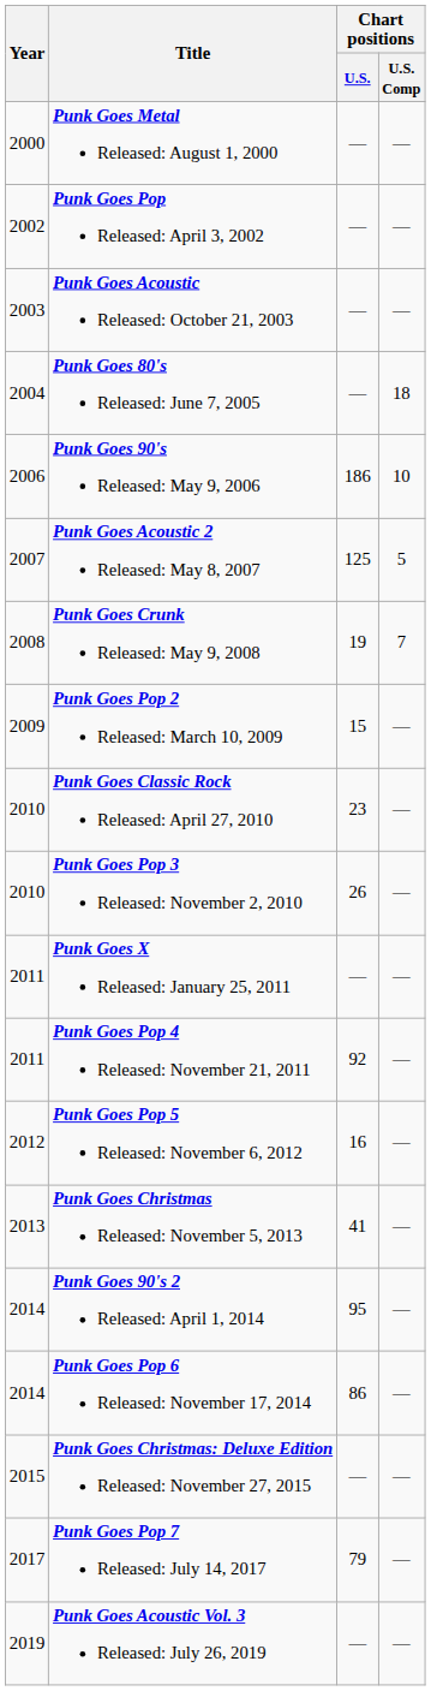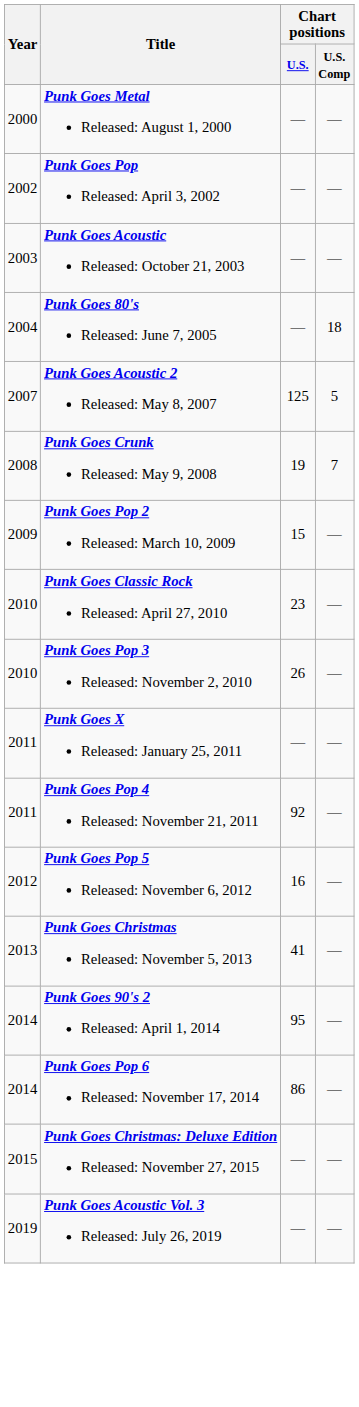 <table class="wikitable" style="text-align: center;">
 <tr>
 <th rowspan="2">Year</th>
 <th rowspan="2">Title</th>
 <th colspan="2">Chart positions</th>
 </tr>
 <tr>
 <th width="30"><small><a href='#'>U.S.</a></small></th>
 <th width="30"><small>U.S. Comp</small></th>
 </tr>
 <tr>
 <td>2000</td>
 <td align="left"><strong><em><a href='#'>Punk Goes Metal</a></em></strong><br><ul><li>Released: August 1, 2000</li></ul></td>
 <td align="center">—</td>
 <td align="center">—</td>
 </tr>
 <tr>
 <td>2002</td>
 <td align="left"><strong><em><a href='#'>Punk Goes Pop</a></em></strong><br><ul><li>Released: April 3, 2002</li></ul></td>
 <td align="center">—</td>
 <td align="center">—</td>
 </tr>
 <tr>
 <td>2003</td>
 <td align="left"><strong><em><a href='#'>Punk Goes Acoustic</a></em></strong><br><ul><li>Released: October 21, 2003</li></ul></td>
 <td align="center">—</td>
 <td align="center">—</td>
 </tr>
 <tr>
 <td>2004</td>
 <td align="left"><strong><em><a href='#'>Punk Goes 80's</a></em></strong><br><ul><li>Released: June 7, 2005</li></ul></td>
 <td align="center">—</td>
 <td align="center">18</td>
-</tr>
-<tr>
-<td>2006</td>
-<td align="left"><strong><em><a href='#'>Punk Goes 90's</a></em></strong><br><ul><li>Released: May 9, 2006</li></ul></td>
-<td align="center">186</td>
-<td align="center">10</td>
 </tr>
 <tr>
 <td>2007</td>
 <td align="left"><strong><em><a href='#'>Punk Goes Acoustic 2</a></em></strong><br><ul><li>Released: May 8, 2007</li></ul></td>
 <td align="center">125</td>
 <td align="center">5</td>
 </tr>
 <tr>
 <td>2008</td>
 <td align="left"><strong><em><a href='#'>Punk Goes Crunk</a></em></strong><br><ul><li>Released: May 9, 2008</li></ul></td>
 <td align="center">19</td>
 <td align="center">7</td>
 </tr>
 <tr>
 <td>2009</td>
 <td align="left"><strong><em><a href='#'>Punk Goes Pop 2</a></em></strong><br><ul><li>Released: March 10, 2009</li></ul></td>
 <td align="center">15</td>
 <td align="center">—</td>
 </tr>
 <tr>
 <td>2010</td>
 <td align="left"><strong><em><a href='#'>Punk Goes Classic Rock</a></em></strong><br><ul><li>Released: April 27, 2010 </li></ul></td>
 <td align="center">23 </td>
 <td align="center">—</td>
 </tr>
 <tr>
 <td>2010</td>
 <td align="left"><strong><em><a href='#'>Punk Goes Pop 3</a></em></strong><br><ul><li>Released: November 2, 2010</li></ul></td>
 <td align="center">26</td>
 <td align="center">—</td>
 </tr>
 <tr>
 <td>2011</td>
 <td align="left"><strong><em><a href='#'>Punk Goes X</a></em></strong><br><ul><li>Released: January 25, 2011</li></ul></td>
 <td align="center">—</td>
 <td align="center">—</td>
 </tr>
 <tr>
 <td>2011</td>
 <td align="left"><strong><em><a href='#'>Punk Goes Pop 4</a></em></strong><br><ul><li>Released: November 21, 2011</li></ul></td>
 <td align="center">92</td>
 <td align="center">—</td>
 </tr>
 <tr>
 <td>2012</td>
 <td align="left"><strong><em><a href='#'>Punk Goes Pop 5</a></em></strong><br><ul><li>Released: November 6, 2012</li></ul></td>
 <td align="center">16</td>
 <td align="center">—</td>
 </tr>
 <tr>
 <td>2013</td>
 <td align="left"><strong><em><a href='#'>Punk Goes Christmas</a></em></strong><br><ul><li>Released: November 5, 2013</li></ul></td>
 <td align="center">41</td>
 <td align="center">—</td>
 </tr>
 <tr>
 <td>2014</td>
 <td align="left"><strong><em><a href='#'>Punk Goes 90's 2</a></em></strong><br><ul><li>Released: April 1, 2014</li></ul></td>
 <td align="center">95</td>
 <td align="center">—</td>
 </tr>
 <tr>
 <td>2014</td>
 <td align="left"><strong><em><a href='#'>Punk Goes Pop 6</a></em></strong><br><ul><li>Released: November 17, 2014</li></ul></td>
 <td align="center">86</td>
 <td align="center">—</td>
 </tr>
 <tr>
 <td>2015</td>
 <td align="left"><strong><em><a href='#'>Punk Goes Christmas: Deluxe Edition</a></em></strong><br><ul><li>Released: November 27, 2015</li></ul></td>
 <td align="center">—</td>
 <td align="center">—</td>
 </tr>
 <tr>
-<td>2017</td>
-<td align="left"><strong><em><a href='#'>Punk Goes Pop 7</a></em></strong><br><ul><li>Released: July 14, 2017</li></ul></td>
-<td align="center">79</td>
-<td align="center">—</td>
-</tr>
-<tr>
 <td>2019</td>
 <td align="left"><strong><em><a href='#'>Punk Goes Acoustic Vol. 3</a></em></strong><br><ul><li>Released: July 26, 2019</li></ul></td>
 <td align="center">—</td>
 <td align="center">—</td>
 </tr>
 </table>
